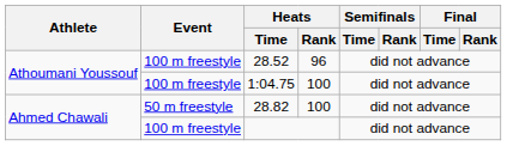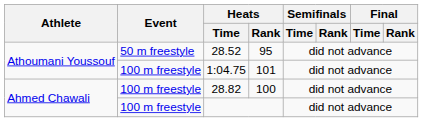 <table class=wikitable style="font-size:90%">
 <tr>
 <th rowspan="2">Athlete</th>
 <th rowspan="2">Event</th>
 <th colspan="2">Heats</th>
 <th colspan="2">Semifinals</th>
 <th colspan="2">Final</th>
 </tr>
 <tr>
 <th>Time</th>
 <th>Rank</th>
 <th>Time</th>
 <th>Rank</th>
 <th>Time</th>
 <th>Rank</th>
 </tr>
 <tr>
 <td rowspan="2"><a href='#'>Athoumani Youssouf</a></td>
-<td><a href='#'>100 m freestyle</a></td>
+<td><a href='#'>50 m freestyle</a></td>
 <td align=center>28.52</td>
-<td align=center>96</td>
+<td align=center>95</td>
 <td align=center colspan=4>did not advance</td>
 </tr>
 <tr>
 <td><a href='#'>100 m freestyle</a></td>
 <td align=center>1:04.75</td>
-<td align=center>100</td>
+<td align=center>101</td>
 <td align=center colspan=4>did not advance</td>
 </tr>
 <tr>
 <td rowspan="2"><a href='#'>Ahmed Chawali</a></td>
-<td><a href='#'>50 m freestyle</a></td>
+<td><a href='#'>100 m freestyle</a></td>
 <td align=center>28.82</td>
 <td align=center>100</td>
 <td align=center colspan=4>did not advance</td>
 </tr>
 <tr>
 <td><a href='#'>100 m freestyle</a></td>
 <td align=center colspan=2></td>
 <td align=center colspan=4>did not advance</td>
 </tr>
 </table>
